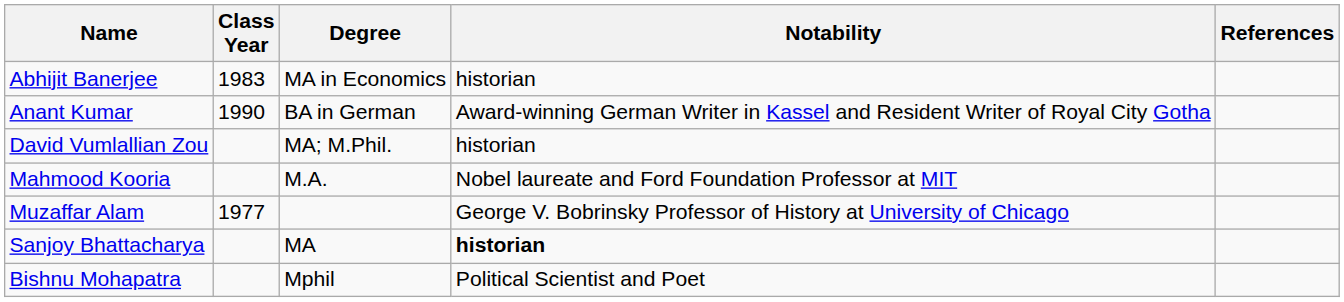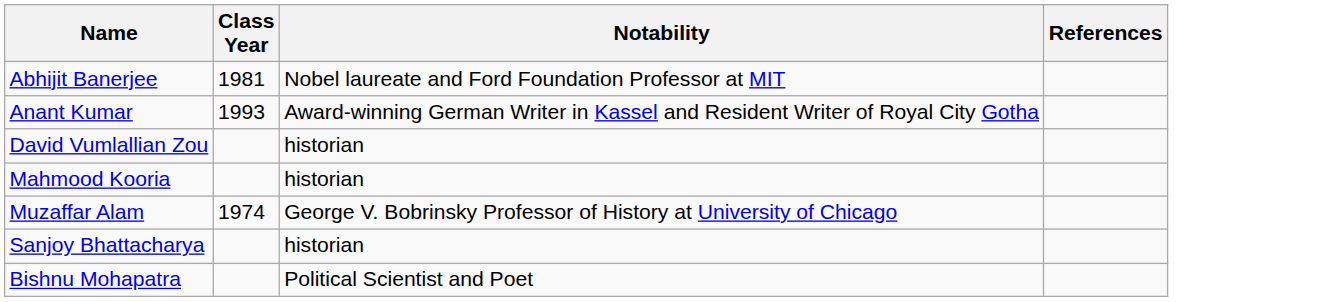 <table class="wikitable sortable">
 <tr>
 <th>Name</th>
 <th>Class<br>Year</th>
-<th>Degree</th>
 <th class="unsortable">Notability</th>
 <th class="unsortable">References</th>
 </tr>
 <tr>
 <td><a href='#'>Abhijit Banerjee</a></td>
-<td>1983</td>
-<td>MA in Economics</td>
-<td>historian</td>
+<td>1981</td>
+<td>Nobel laureate and Ford Foundation Professor at <a href='#'>MIT</a></td>
 <td></td>
 </tr>
 <tr>
 <td><a href='#'>Anant Kumar</a></td>
-<td>1990</td>
-<td>BA in German</td>
+<td>1993</td>
 <td>Award-winning German Writer in <a href='#'>Kassel</a> and Resident Writer of Royal City <a href='#'>Gotha</a></td>
 <td></td>
 </tr>
 <tr>
 <td><a href='#'>David Vumlallian Zou</a></td>
 <td></td>
-<td>MA; M.Phil.</td>
 <td>historian</td>
 <td></td>
 </tr>
 <tr>
 <td><a href='#'>Mahmood Kooria</a></td>
 <td></td>
-<td>M.A.</td>
-<td>Nobel laureate and Ford Foundation Professor at <a href='#'>MIT</a></td>
+<td>historian</td>
 <td></td>
 </tr>
 <tr>
 <td><a href='#'>Muzaffar Alam</a></td>
-<td>1977</td>
-<td></td>
+<td>1974</td>
 <td>George V. Bobrinsky Professor of History at <a href='#'>University of Chicago</a></td>
 <td></td>
 </tr>
 <tr>
 <td><a href='#'>Sanjoy Bhattacharya</a></td>
 <td></td>
-<td>MA</td>
-<td><strong>historian</strong></td>
+<td>historian</td>
 <td></td>
 </tr>
 <tr>
 <td><a href='#'>Bishnu Mohapatra</a></td>
 <td></td>
-<td>Mphil</td>
 <td>Political Scientist and Poet</td>
 <td></td>
 </tr>
 </table>
